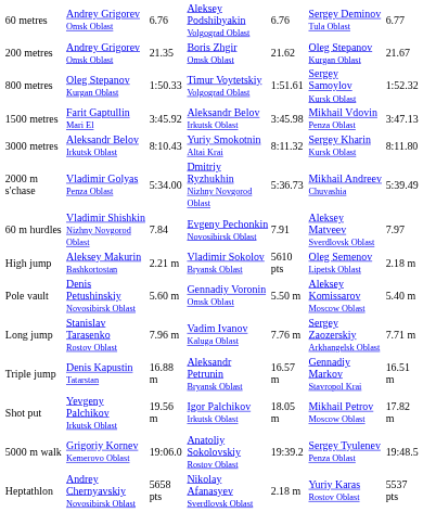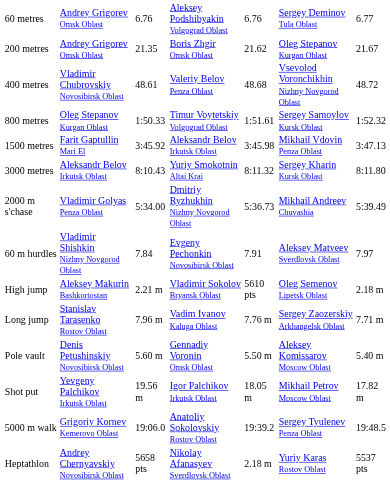 <table>
 <tr>
 <td>60 metres</td>
 <td><a href='#'>Andrey Grigorev</a><br><small><a href='#'>Omsk Oblast</a></small></td>
 <td>6.76</td>
 <td><a href='#'>Aleksey Podshibyakin</a><br><small><a href='#'>Volgograd Oblast</a></small></td>
 <td>6.76</td>
 <td><a href='#'>Sergey Deminov</a><br><small><a href='#'>Tula Oblast</a></small></td>
 <td>6.77</td>
 </tr>
 <tr>
 <td>200 metres</td>
 <td><a href='#'>Andrey Grigorev</a><br><small><a href='#'>Omsk Oblast</a></small></td>
 <td>21.35</td>
 <td><a href='#'>Boris Zhgir</a><br><small><a href='#'>Omsk Oblast</a></small></td>
 <td>21.62</td>
 <td><a href='#'>Oleg Stepanov</a><br><small><a href='#'>Kurgan Oblast</a></small></td>
 <td>21.67</td>
+</tr>
+<tr>
+<td>400 metres</td>
+<td><a href='#'>Vladimir Chubrovskiy</a><br><small><a href='#'>Novosibirsk Oblast</a></small></td>
+<td>48.61</td>
+<td><a href='#'>Valeriy Belov</a><br><small><a href='#'>Penza Oblast</a></small></td>
+<td>48.68</td>
+<td><a href='#'>Vsevolod Voronchikhin</a><br><small><a href='#'>Nizhny Novgorod Oblast</a></small></td>
+<td>48.72</td>
 </tr>
 <tr>
 <td>800 metres</td>
 <td><a href='#'>Oleg Stepanov</a><br><small><a href='#'>Kurgan Oblast</a></small></td>
 <td>1:50.33</td>
 <td><a href='#'>Timur Voytetskiy</a><br><small><a href='#'>Volgograd Oblast</a></small></td>
 <td>1:51.61</td>
 <td><a href='#'>Sergey Samoylov</a><br><small><a href='#'>Kursk Oblast</a></small></td>
 <td>1:52.32</td>
 </tr>
 <tr>
 <td>1500 metres</td>
 <td><a href='#'>Farit Gaptullin</a><br><small><a href='#'>Mari El</a></small></td>
 <td>3:45.92</td>
 <td><a href='#'>Aleksandr Belov</a><br><small><a href='#'>Irkutsk Oblast</a></small></td>
 <td>3:45.98</td>
 <td><a href='#'>Mikhail Vdovin</a><br><small><a href='#'>Penza Oblast</a></small></td>
 <td>3:47.13</td>
 </tr>
 <tr>
 <td>3000 metres</td>
 <td><a href='#'>Aleksandr Belov</a><br><small><a href='#'>Irkutsk Oblast</a></small></td>
 <td>8:10.43</td>
 <td><a href='#'>Yuriy Smokotnin</a><br><small><a href='#'>Altai Krai</a></small></td>
 <td>8:11.32</td>
 <td><a href='#'>Sergey Kharin</a><br><small><a href='#'>Kursk Oblast</a></small></td>
 <td>8:11.80</td>
 </tr>
 <tr>
 <td>2000 m s'chase</td>
 <td><a href='#'>Vladimir Golyas</a><br><small><a href='#'>Penza Oblast</a></small></td>
 <td>5:34.00</td>
 <td><a href='#'>Dmitriy Ryzhukhin</a><br><small><a href='#'>Nizhny Novgorod Oblast</a></small></td>
 <td>5:36.73</td>
 <td><a href='#'>Mikhail Andreev</a><br><small><a href='#'>Chuvashia</a></small></td>
 <td>5:39.49</td>
 </tr>
 <tr>
 <td>60 m hurdles</td>
 <td><a href='#'>Vladimir Shishkin</a><br><small><a href='#'>Nizhny Novgorod Oblast</a></small></td>
 <td>7.84</td>
 <td><a href='#'>Evgeny Pechonkin</a><br><small><a href='#'>Novosibirsk Oblast</a></small></td>
 <td>7.91</td>
 <td><a href='#'>Aleksey Matveev</a><br><small><a href='#'>Sverdlovsk Oblast</a></small></td>
 <td>7.97</td>
 </tr>
 <tr>
 <td>High jump</td>
 <td><a href='#'>Aleksey Makurin</a><br><small><a href='#'>Bashkortostan</a></small></td>
 <td>2.21 m</td>
 <td><a href='#'>Vladimir Sokolov</a><br><small><a href='#'>Bryansk Oblast</a></small></td>
 <td>5610 pts</td>
 <td><a href='#'>Oleg Semenov</a><br><small><a href='#'>Lipetsk Oblast</a></small></td>
 <td>2.18 m</td>
 </tr>
 <tr>
-<td>Pole vault</td>
-<td><a href='#'>Denis Petushinskiy</a><br><small><a href='#'>Novosibirsk Oblast</a></small></td>
-<td>5.60 m</td>
-<td><a href='#'>Gennadiy Voronin</a><br><small><a href='#'>Omsk Oblast</a></small></td>
-<td>5.50 m</td>
-<td><a href='#'>Aleksey Komissarov</a><br><small><a href='#'>Moscow Oblast</a></small></td>
-<td>5.40 m</td>
-</tr>
-<tr>
 <td>Long jump</td>
 <td><a href='#'>Stanislav Tarasenko</a><br><small><a href='#'>Rostov Oblast</a></small></td>
 <td>7.96 m</td>
 <td><a href='#'>Vadim Ivanov</a><br><small><a href='#'>Kaluga Oblast</a></small></td>
 <td>7.76 m</td>
 <td><a href='#'>Sergey Zaozerskiy</a><br><small><a href='#'>Arkhangelsk Oblast</a></small></td>
 <td>7.71 m</td>
 </tr>
 <tr>
-<td>Triple jump</td>
-<td><a href='#'>Denis Kapustin</a><br><small><a href='#'>Tatarstan</a></small></td>
-<td>16.88 m</td>
-<td><a href='#'>Aleksandr Petrunin</a><br><small><a href='#'>Bryansk Oblast</a></small></td>
-<td>16.57 m</td>
-<td><a href='#'>Gennadiy Markov</a><br><small><a href='#'>Stavropol Krai</a></small></td>
-<td>16.51 m</td>
+<td>Pole vault</td>
+<td><a href='#'>Denis Petushinskiy</a><br><small><a href='#'>Novosibirsk Oblast</a></small></td>
+<td>5.60 m</td>
+<td><a href='#'>Gennadiy Voronin</a><br><small><a href='#'>Omsk Oblast</a></small></td>
+<td>5.50 m</td>
+<td><a href='#'>Aleksey Komissarov</a><br><small><a href='#'>Moscow Oblast</a></small></td>
+<td>5.40 m</td>
 </tr>
 <tr>
 <td>Shot put</td>
 <td><a href='#'>Yevgeny Palchikov</a><br><small><a href='#'>Irkutsk Oblast</a></small></td>
 <td>19.56 m</td>
 <td><a href='#'>Igor Palchikov</a><br><small><a href='#'>Irkutsk Oblast</a></small></td>
 <td>18.05 m</td>
 <td><a href='#'>Mikhail Petrov</a><br><small><a href='#'>Moscow Oblast</a></small></td>
 <td>17.82 m</td>
 </tr>
 <tr>
 <td>5000 m walk</td>
 <td><a href='#'>Grigoriy Kornev</a><br><small><a href='#'>Kemerovo Oblast</a></small></td>
 <td>19:06.0</td>
 <td><a href='#'>Anatoliy Sokolovskiy</a><br><small><a href='#'>Rostov Oblast</a></small></td>
 <td>19:39.2</td>
 <td><a href='#'>Sergey Tyulenev</a><br><small><a href='#'>Penza Oblast</a></small></td>
 <td>19:48.5</td>
 </tr>
 <tr>
 <td>Heptathlon</td>
 <td><a href='#'>Andrey Chernyavskiy</a><br><small><a href='#'>Novosibirsk Oblast</a></small></td>
 <td>5658 pts</td>
 <td><a href='#'>Nikolay Afanasyev</a><br><small><a href='#'>Sverdlovsk Oblast</a></small></td>
 <td>2.18 m</td>
 <td><a href='#'>Yuriy Karas</a><br><small><a href='#'>Rostov Oblast</a></small></td>
 <td>5537 pts</td>
 </tr>
 </table>
